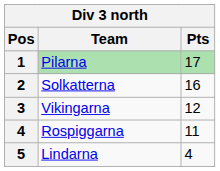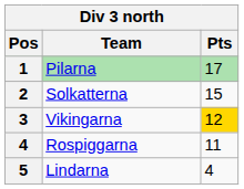 <table class="wikitable">
 <tr>
 <th colspan="3">Div 3 north</th>
 </tr>
 <tr>
 <th width=20>Pos</th>
 <th width=150>Team</th>
 <th width=30>Pts</th>
 </tr>
 <tr style="background:#ACE1AF;">
 <th>1</th>
 <td><a href='#'>Pilarna</a></td>
 <td>17</td>
 </tr>
 <tr>
 <th>2</th>
 <td><a href='#'>Solkatterna</a></td>
-<td>16</td>
+<td>15</td>
 </tr>
 <tr>
 <th>3</th>
 <td><a href='#'>Vikingarna</a></td>
-<td>12</td>
+<td style="background: gold;">12</td>
 </tr>
 <tr>
 <th>4</th>
 <td><a href='#'>Rospiggarna</a></td>
 <td>11</td>
 </tr>
 <tr>
 <th>5</th>
 <td><a href='#'>Lindarna</a></td>
 <td>4</td>
 </tr>
 </table>
